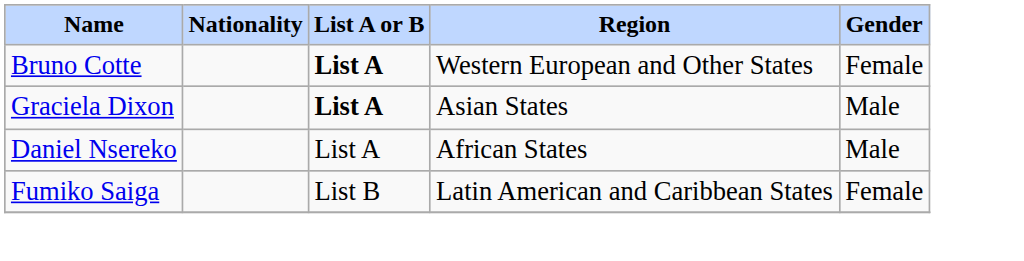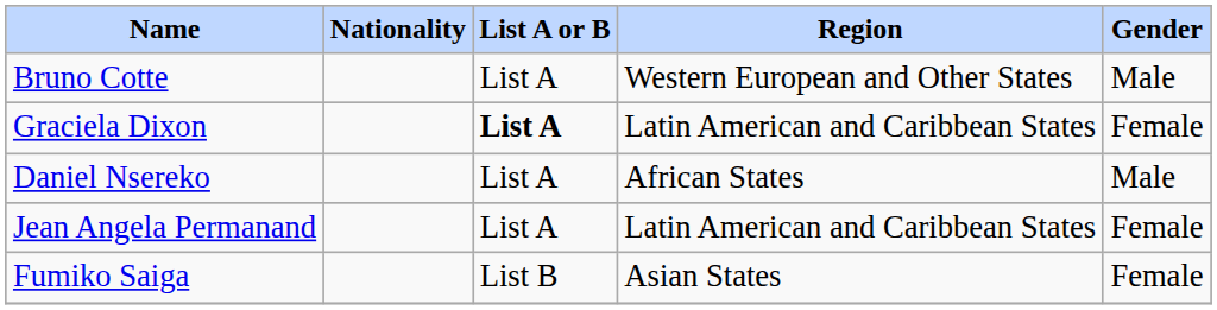 <table class="wikitable">
 <tr bgcolor=#BFD7FF align="center" style="font-size:90%;">
 <td><strong>Name</strong></td>
 <td><strong>Nationality</strong></td>
 <td><strong>List A or B</strong></td>
 <td><strong>Region</strong></td>
 <td><strong>Gender</strong></td>
 </tr>
 <tr>
 <td><a href='#'>Bruno Cotte</a></td>
 <td></td>
-<td><strong>List A</strong></td>
+<td>List A</td>
 <td>Western European and Other States</td>
-<td>Female</td>
+<td>Male</td>
 </tr>
 <tr>
 <td><a href='#'>Graciela Dixon</a></td>
 <td></td>
 <td><strong>List A</strong></td>
-<td>Asian States</td>
-<td>Male</td>
+<td>Latin American and Caribbean States</td>
+<td>Female</td>
 </tr>
 <tr>
 <td><a href='#'>Daniel Nsereko</a></td>
 <td></td>
 <td>List A</td>
 <td>African States</td>
 <td>Male</td>
 </tr>
 <tr>
+<td><a href='#'>Jean Angela Permanand</a></td>
+<td></td>
+<td>List A</td>
+<td>Latin American and Caribbean States</td>
+<td>Female</td>
+</tr>
+<tr>
 <td><a href='#'>Fumiko Saiga</a></td>
 <td></td>
 <td>List B</td>
-<td>Latin American and Caribbean States</td>
+<td>Asian States</td>
 <td>Female</td>
 </tr>
 <tr>
 </tr>
 </table>
